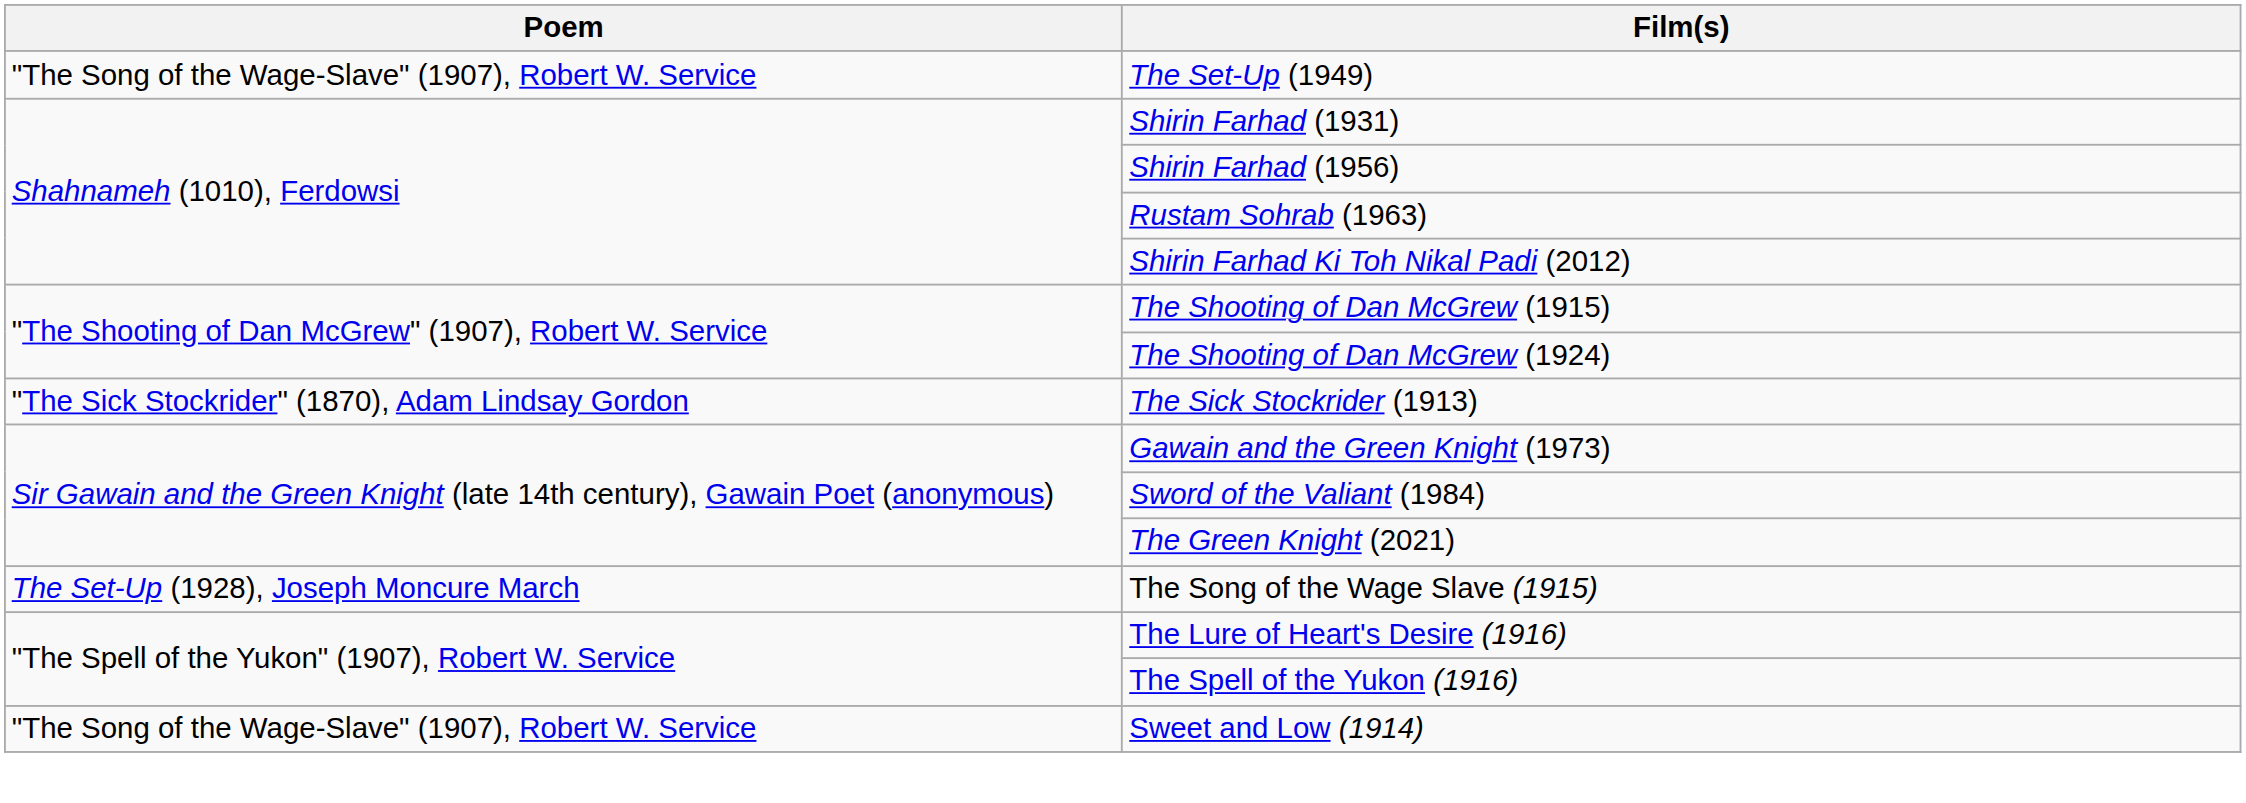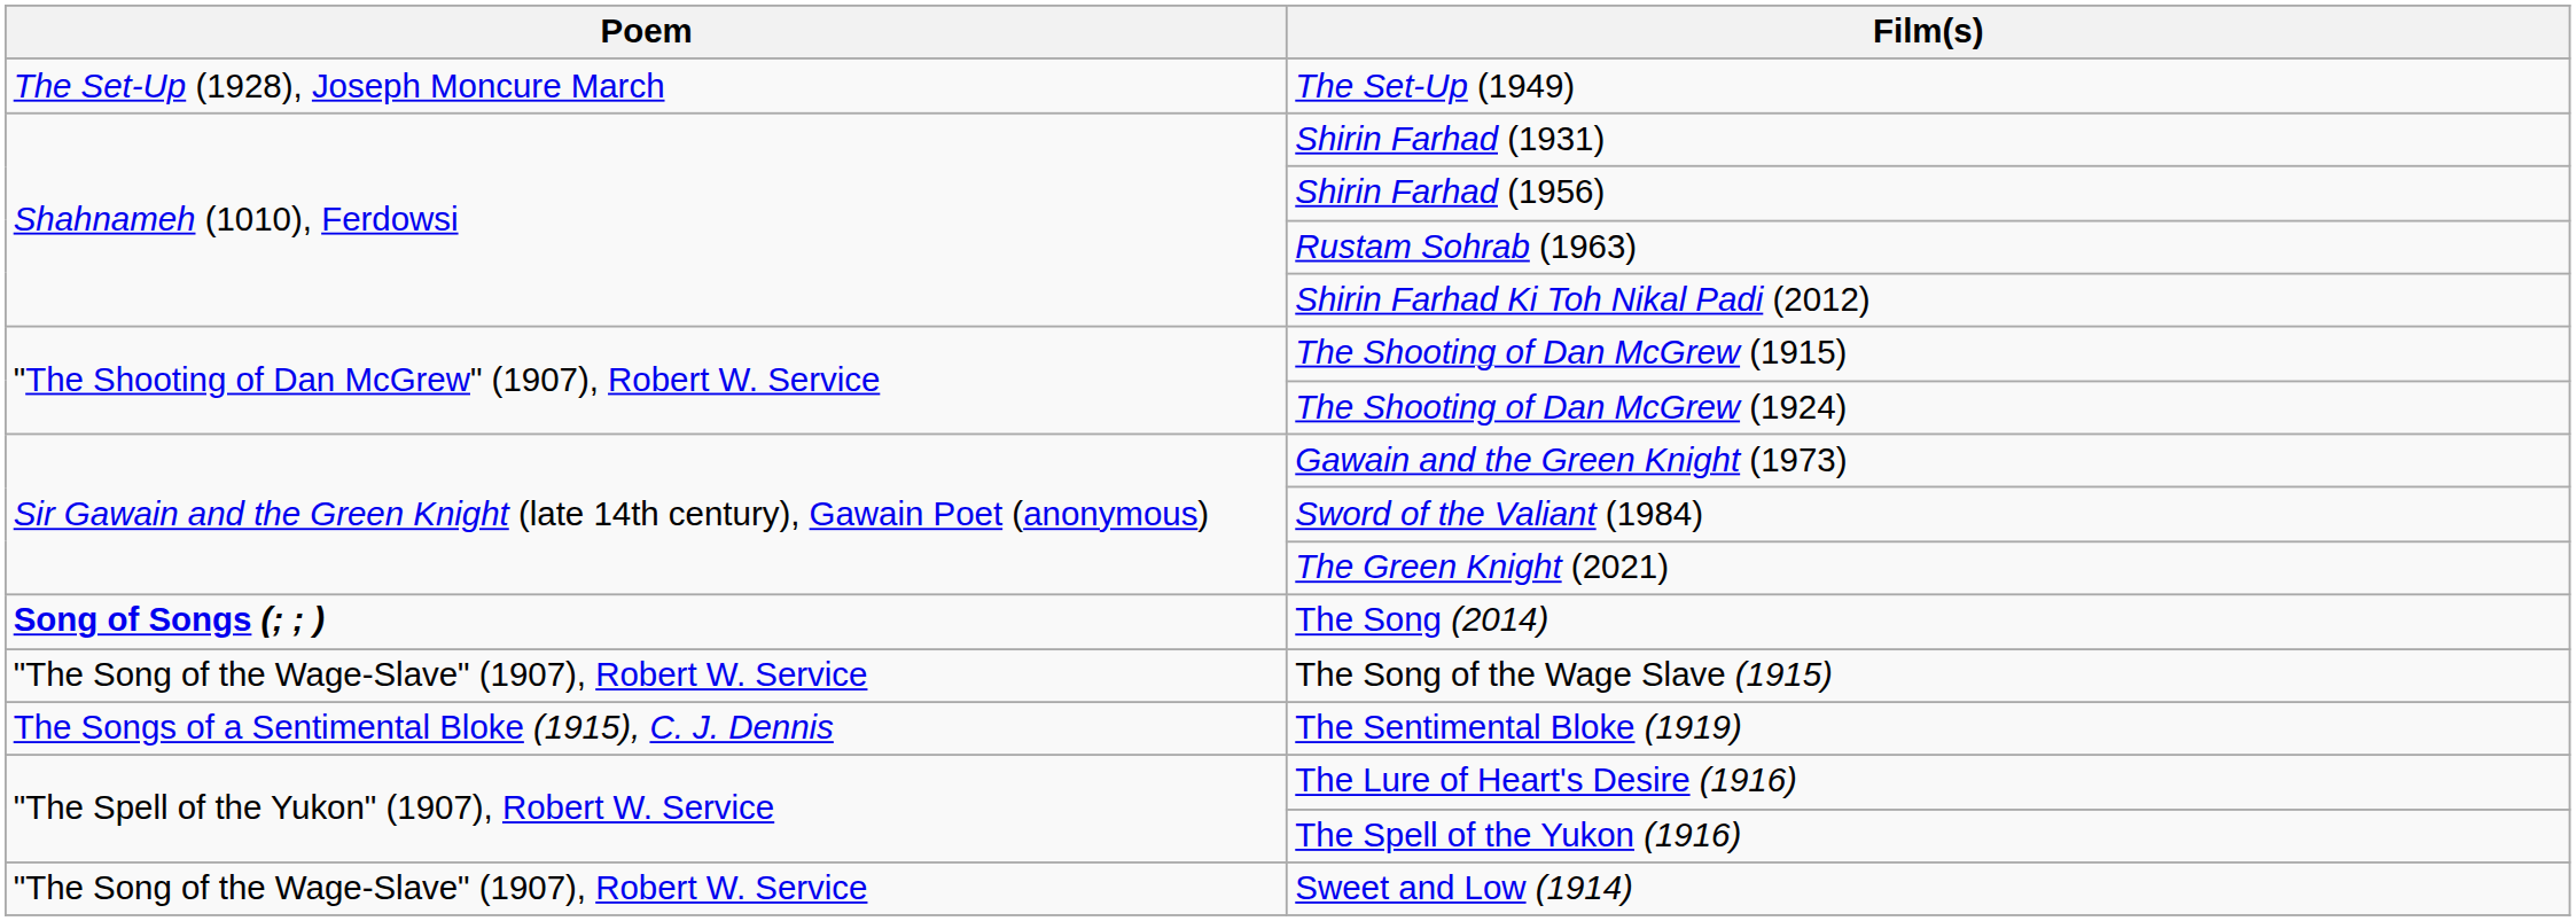 <table class="wikitable">
 <tr>
 <th width="600">Poem</th>
 <th width="600">Film(s)</th>
 </tr>
 <tr>
-<td>"The Song of the Wage-Slave" (1907), <a href='#'>Robert W. Service</a></td>
+<td><em><a href='#'>The Set-Up</a></em> (1928), <a href='#'>Joseph Moncure March</a></td>
 <td><em><a href='#'>The Set-Up</a></em> (1949)</td>
 </tr>
 <tr>
 <td rowspan="4"><em><a href='#'>Shahnameh</a></em> (1010), <a href='#'>Ferdowsi</a></td>
 <td><em><a href='#'>Shirin Farhad</a></em> (1931)</td>
 </tr>
 <tr>
 <td><em><a href='#'>Shirin Farhad</a></em> (1956)</td>
 </tr>
 <tr>
 <td><em><a href='#'>Rustam Sohrab</a></em> (1963)</td>
 </tr>
 <tr>
 <td><em><a href='#'>Shirin Farhad Ki Toh Nikal Padi</a></em> (2012)</td>
 </tr>
 <tr>
 <td rowspan="2">"<a href='#'>The Shooting of Dan McGrew</a>" (1907), <a href='#'>Robert W. Service</a></td>
 <td><em><a href='#'>The Shooting of Dan McGrew</a></em> (1915)</td>
 </tr>
 <tr>
 <td><em><a href='#'>The Shooting of Dan McGrew</a></em> (1924)</td>
 </tr>
 <tr>
-<td>"<a href='#'>The Sick Stockrider</a>" (1870), <a href='#'>Adam Lindsay Gordon</a></td>
-<td><em><a href='#'>The Sick Stockrider</a></em> (1913)</td>
-</tr>
-<tr>
 <td rowspan="3"><em><a href='#'>Sir Gawain and the Green Knight</a></em> (late 14th century), <a href='#'>Gawain Poet</a> (<a href='#'>anonymous</a>)</td>
 <td><em><a href='#'>Gawain and the Green Knight</a></em> (1973)</td>
 </tr>
 <tr>
 <td><em><a href='#'>Sword of the Valiant</a></em> (1984)</td>
 </tr>
 <tr>
 <td><em><a href='#'>The Green Knight</a></em> (2021)</td>
 </tr>
 <tr>
-<td><em><a href='#'>The Set-Up</a></em> (1928), <a href='#'>Joseph Moncure March</a></td>
+<td><strong><a href='#'>Song of Songs</a><em> (; ; )</td>
+<td></em><a href='#'>The Song</a><em> (2014)</td>
+</tr>
+<tr>
+<td>"The Song of the Wage-Slave" (1907), <a href='#'>Robert W. Service</a></td>
 <td></em>The Song of the Wage Slave<em> (1915)</td>
+</tr>
+<tr>
+<td></em><a href='#'>The Songs of a Sentimental Bloke</a><em> (1915), <a href='#'>C. J. Dennis</a></td>
+<td></em><a href='#'>The Sentimental Bloke</a><em> (1919)</td>
 </tr>
 <tr>
 <td rowspan="2">"The Spell of the Yukon" (1907), <a href='#'>Robert W. Service</a></td>
 <td></em><a href='#'>The Lure of Heart's Desire</a><em> (1916)</td>
 </tr>
 <tr>
 <td></em><a href='#'>The Spell of the Yukon</a><em> (1916)</td>
 </tr>
 <tr>
 <td>"The Song of the Wage-Slave" (1907), <a href='#'>Robert W. Service</a></td>
 <td></em><a href='#'>Sweet and Low</a><em> (1914)</td>
 </tr>
 </table>
